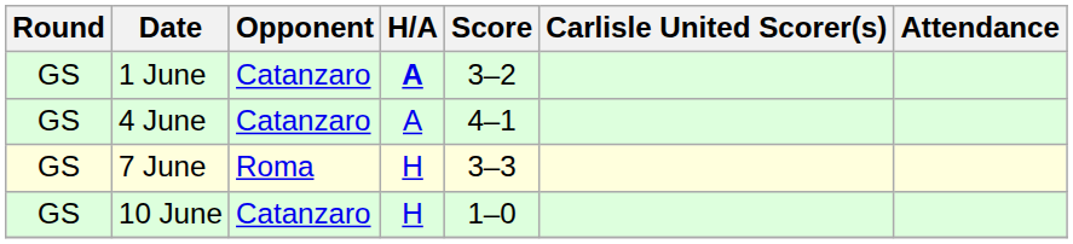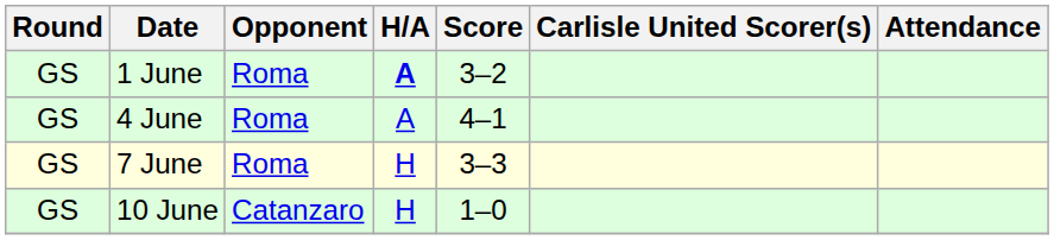 <table class="wikitable" style="text-align:center">
 <tr>
 <th>Round</th>
 <th>Date</th>
 <th>Opponent</th>
 <th>H/A</th>
 <th>Score</th>
 <th>Carlisle United Scorer(s)</th>
 <th>Attendance</th>
 </tr>
 <tr bgcolor=#ddffdd>
 <td>GS</td>
 <td align=left>1 June</td>
-<td align=left><a href='#'>Catanzaro</a></td>
+<td align=left><a href='#'>Roma</a></td>
 <td><strong><a href='#'>A</a></strong></td>
 <td>3–2</td>
 <td align=left></td>
 <td></td>
 </tr>
 <tr bgcolor=#ddffdd>
 <td>GS</td>
 <td align=left>4 June</td>
-<td align=left><a href='#'>Catanzaro</a></td>
+<td align=left><a href='#'>Roma</a></td>
 <td><a href='#'>A</a></td>
 <td>4–1</td>
 <td align=left></td>
 <td></td>
 </tr>
 <tr bgcolor=#ffffdd>
 <td>GS</td>
 <td align=left>7 June</td>
 <td align=left><a href='#'>Roma</a></td>
 <td><a href='#'>H</a></td>
 <td>3–3</td>
 <td align=left></td>
 <td></td>
 </tr>
 <tr bgcolor=#ddffdd>
 <td>GS</td>
 <td align=left>10 June</td>
 <td align=left><a href='#'>Catanzaro</a></td>
 <td><a href='#'>H</a></td>
 <td>1–0</td>
 <td align=left></td>
 <td></td>
 </tr>
 <tr>
 </tr>
 </table>
